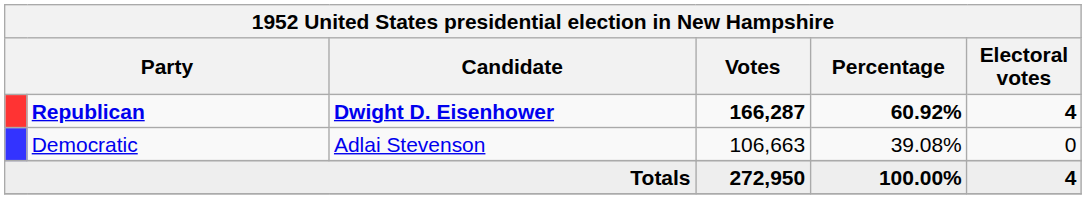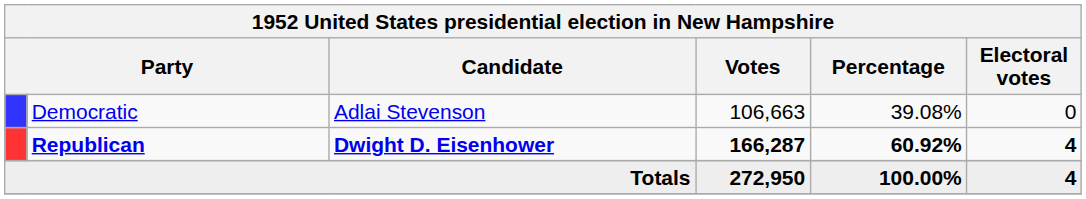 <table class="wikitable" style="font-size: 95%;">
 <tr>
 <th colspan="6">1952 United States presidential election in New Hampshire</th>
 </tr>
 <tr>
 <th colspan="2" style="width: 15em">Party</th>
 <th style="width: 17em">Candidate</th>
 <th style="width: 5em">Votes</th>
 <th style="width: 7em">Percentage</th>
 <th style="width: 5em">Electoral votes</th>
 </tr>
 <tr>
+<th style="background-color:#3333FF; width: 3px"></th>
+<td style="width: 130px"><a href='#'>Democratic</a></td>
+<td><a href='#'>Adlai Stevenson</a></td>
+<td align="right">106,663</td>
+<td align="right">39.08%</td>
+<td align="right">0</td>
+</tr>
+<tr>
 <th style="background-color:#FF3333; width: 3px"></th>
 <td style="width: 130px"><strong><a href='#'>Republican</a></strong></td>
 <td><strong><a href='#'>Dwight D. Eisenhower</a></strong></td>
 <td align="right"><strong>166,287</strong></td>
 <td align="right"><strong>60.92%</strong></td>
 <td align="right"><strong>4</strong></td>
-</tr>
-<tr>
-<th style="background-color:#3333FF; width: 3px"></th>
-<td style="width: 130px"><a href='#'>Democratic</a></td>
-<td><a href='#'>Adlai Stevenson</a></td>
-<td align="right">106,663</td>
-<td align="right">39.08%</td>
-<td align="right">0</td>
 </tr>
 <tr>
 </tr>
 <tr bgcolor="#EEEEEE">
 <td colspan="3" align="right"><strong>Totals</strong></td>
 <td align="right"><strong>272,950</strong></td>
 <td align="right"><strong>100.00%</strong></td>
 <td align="right"><strong>4</strong></td>
 </tr>
 <tr bgcolor="#EEEEEE">
 </tr>
 </table>
